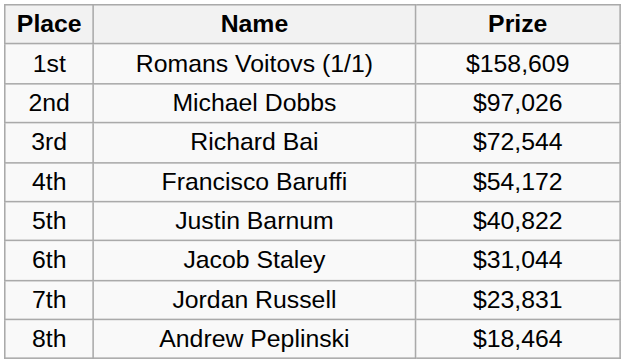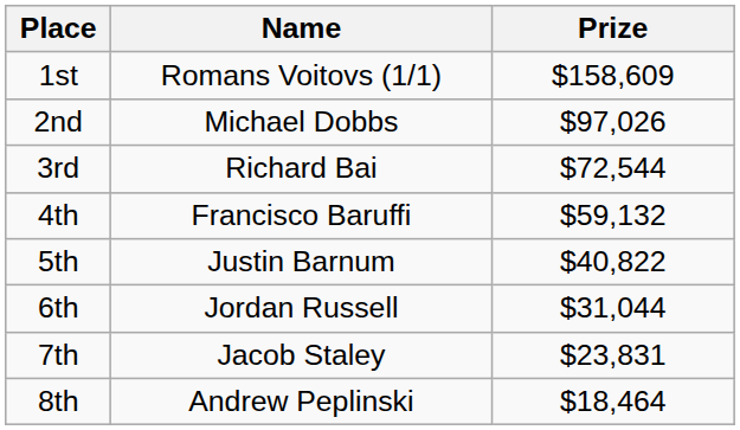 <table class="wikitable">
 <tr>
 <th width="50">Place</th>
 <th width="200">Name</th>
 <th width="125">Prize</th>
 </tr>
 <tr>
 <td align = "center">1st</td>
 <td align = "center"> Romans Voitovs (1/1)</td>
 <td align = "center">$158,609</td>
 </tr>
 <tr>
 <td align = "center">2nd</td>
 <td align = "center"> Michael Dobbs</td>
 <td align = "center">$97,026</td>
 </tr>
 <tr>
 <td align = "center">3rd</td>
 <td align = "center"> Richard Bai</td>
 <td align = "center">$72,544</td>
 </tr>
 <tr>
 <td align = "center">4th</td>
 <td align = "center"> Francisco Baruffi</td>
-<td align = "center">$54,172</td>
+<td align = "center">$59,132</td>
 </tr>
 <tr>
 <td align = "center">5th</td>
 <td align = "center"> Justin Barnum</td>
 <td align = "center">$40,822</td>
 </tr>
 <tr>
 <td align = "center">6th</td>
-<td align = "center"> Jacob Staley</td>
+<td align = "center"> Jordan Russell</td>
 <td align = "center">$31,044</td>
 </tr>
 <tr>
 <td align = "center">7th</td>
-<td align = "center"> Jordan Russell</td>
+<td align = "center"> Jacob Staley</td>
 <td align = "center">$23,831</td>
 </tr>
 <tr>
 <td align = "center">8th</td>
 <td align = "center"> Andrew Peplinski</td>
 <td align = "center">$18,464</td>
 </tr>
 </table>
